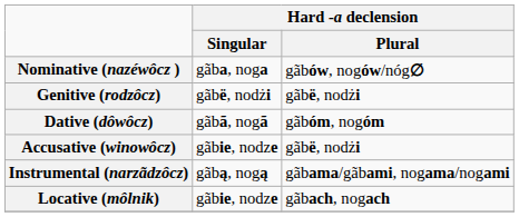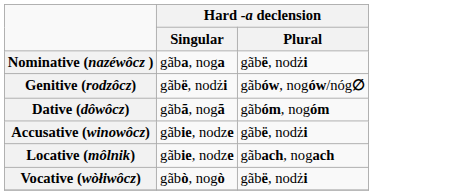 <table class="wikitable">
 <tr>
 <td rowspan="2"></td>
 <th colspan="2">Hard <em>-a</em> declension</th>
 </tr>
 <tr>
 <th>Singular</th>
 <th>Plural</th>
 </tr>
 <tr>
 <th>Nominative (<em>nazéwôcz </em>)</th>
 <td>gãb<strong>a</strong>, nog<strong>a</strong></td>
-<td>gãb<strong>ów</strong>, nog<strong>ów</strong>/nóg<strong>∅</strong></td>
+<td>gãb<strong>ë</strong>, nodż<strong>i</strong></td>
 </tr>
 <tr>
 <th>Genitive (<em>rodzôcz</em>)</th>
 <td>gãb<strong>ë</strong>, nodż<strong>i</strong></td>
-<td>gãb<strong>ë</strong>, nodż<strong>i</strong></td>
+<td>gãb<strong>ów</strong>, nog<strong>ów</strong>/nóg<strong>∅</strong></td>
 </tr>
 <tr>
 <th>Dative (<em>dôwôcz</em>)</th>
 <td>gãb<strong>ã</strong>, nog<strong>ã</strong></td>
 <td>gãb<strong>óm</strong>, nog<strong>óm</strong></td>
 </tr>
 <tr>
 <th>Accusative (<em>winowôcz</em>)</th>
 <td>gãb<strong>ie</strong>, nodz<strong>e</strong></td>
 <td>gãb<strong>ë</strong>, nodż<strong>i</strong></td>
 </tr>
 <tr>
-<th>Instrumental (<em>narzãdzôcz</em>)</th>
-<td>gãb<strong>ą</strong>, nog<strong>ą</strong></td>
-<td>gãb<strong>ama</strong>/gãb<strong>ami</strong>, nog<strong>ama</strong>/nog<strong>ami</strong></td>
-</tr>
-<tr>
 <th>Locative (<em>môlnik</em>)</th>
 <td>gãb<strong>ie</strong>, nodz<strong>e</strong></td>
 <td>gãb<strong>ach</strong>, nog<strong>ach</strong></td>
 </tr>
 <tr>
+<th>Vocative (<em>wòłiwôcz</em>)</th>
+<td>gãb<strong>ò</strong>, nog<strong>ò</strong></td>
+<td>gãb<strong>ë</strong>, nodż<strong>i</strong></td>
+</tr>
+<tr>
 </tr>
 </table>
